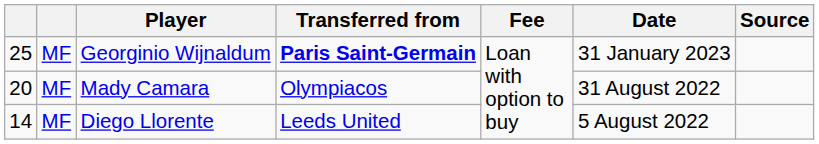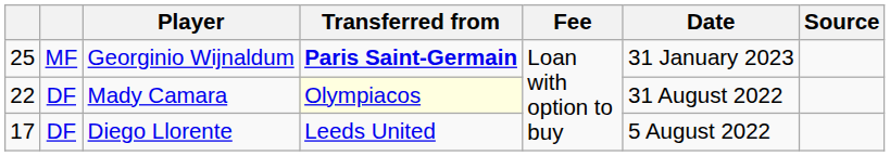 <table class="wikitable sortable">
 <tr>
 <th></th>
 <th></th>
 <th scope=col>Player</th>
 <th>Transferred from</th>
 <th !scope=col; style="width: 65px;">Fee</th>
 <th scope=col>Date</th>
 <th scope=col>Source</th>
 </tr>
 <tr>
 <td align=center>25</td>
 <td align=center><a href='#'>MF</a></td>
 <td> <a href='#'>Georginio Wijnaldum</a></td>
 <td><strong> <a href='#'>Paris Saint-Germain</a></strong></td>
 <td rowspan=3>Loan with option to buy</td>
 <td>31 January 2023</td>
 <td></td>
 </tr>
 <tr>
-<td align=center>20</td>
-<td align=center><a href='#'>MF</a></td>
+<td align=center>22</td>
+<td align=center><a href='#'>DF</a></td>
 <td> <a href='#'>Mady Camara</a></td>
-<td> <a href='#'>Olympiacos</a></td>
+<td style="background: lightyellow;"> <a href='#'>Olympiacos</a></td>
 <td>31 August 2022</td>
 <td></td>
 </tr>
 <tr>
-<td align=center>14</td>
-<td align=center><a href='#'>MF</a></td>
+<td align=center>17</td>
+<td align=center><a href='#'>DF</a></td>
 <td> <a href='#'>Diego Llorente</a></td>
 <td> <a href='#'>Leeds United</a></td>
 <td>5 August 2022</td>
 <td></td>
 </tr>
 </table>
